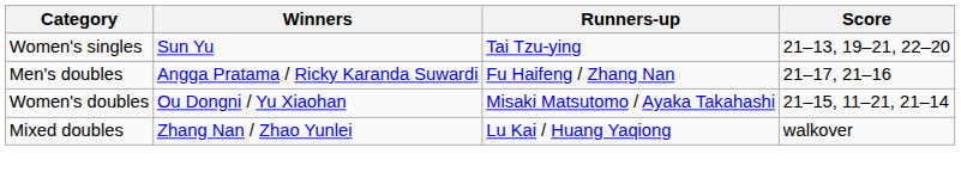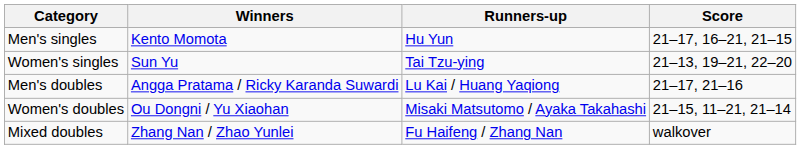 <table class=wikitable style="white-space:nowrap;">
 <tr>
 <th>Category</th>
 <th>Winners</th>
 <th>Runners-up</th>
 <th>Score</th>
+</tr>
+<tr>
+<td>Men's singles</td>
+<td> <a href='#'>Kento Momota</a></td>
+<td> <a href='#'>Hu Yun</a></td>
+<td>21–17, 16–21, 21–15</td>
 </tr>
 <tr>
 <td>Women's singles</td>
 <td> <a href='#'>Sun Yu</a></td>
 <td> <a href='#'>Tai Tzu-ying</a></td>
 <td>21–13, 19–21, 22–20</td>
 </tr>
 <tr>
 <td>Men's doubles</td>
 <td> <a href='#'>Angga Pratama</a> / <a href='#'>Ricky Karanda Suwardi</a></td>
-<td> <a href='#'>Fu Haifeng</a> / <a href='#'>Zhang Nan</a></td>
+<td> <a href='#'>Lu Kai</a> / <a href='#'>Huang Yaqiong</a></td>
 <td>21–17, 21–16</td>
 </tr>
 <tr>
 <td>Women's doubles</td>
 <td> <a href='#'>Ou Dongni</a> / <a href='#'>Yu Xiaohan</a></td>
 <td> <a href='#'>Misaki Matsutomo</a> / <a href='#'>Ayaka Takahashi</a></td>
 <td>21–15, 11–21, 21–14</td>
 </tr>
 <tr>
 <td>Mixed doubles</td>
 <td> <a href='#'>Zhang Nan</a> / <a href='#'>Zhao Yunlei</a></td>
-<td> <a href='#'>Lu Kai</a> / <a href='#'>Huang Yaqiong</a></td>
+<td> <a href='#'>Fu Haifeng</a> / <a href='#'>Zhang Nan</a></td>
 <td>walkover</td>
 </tr>
 </table>
